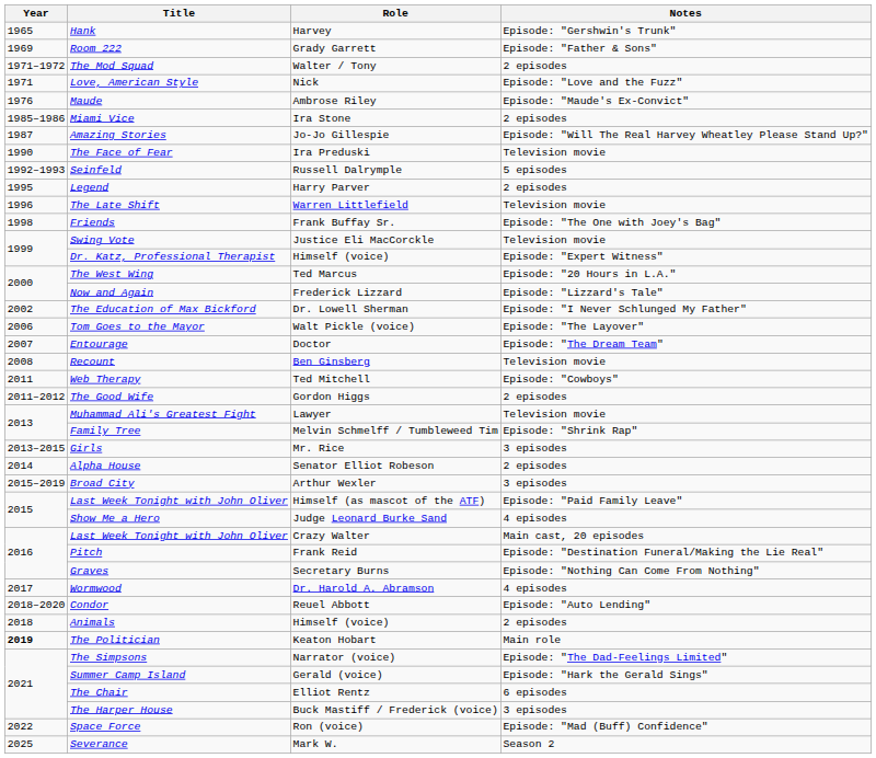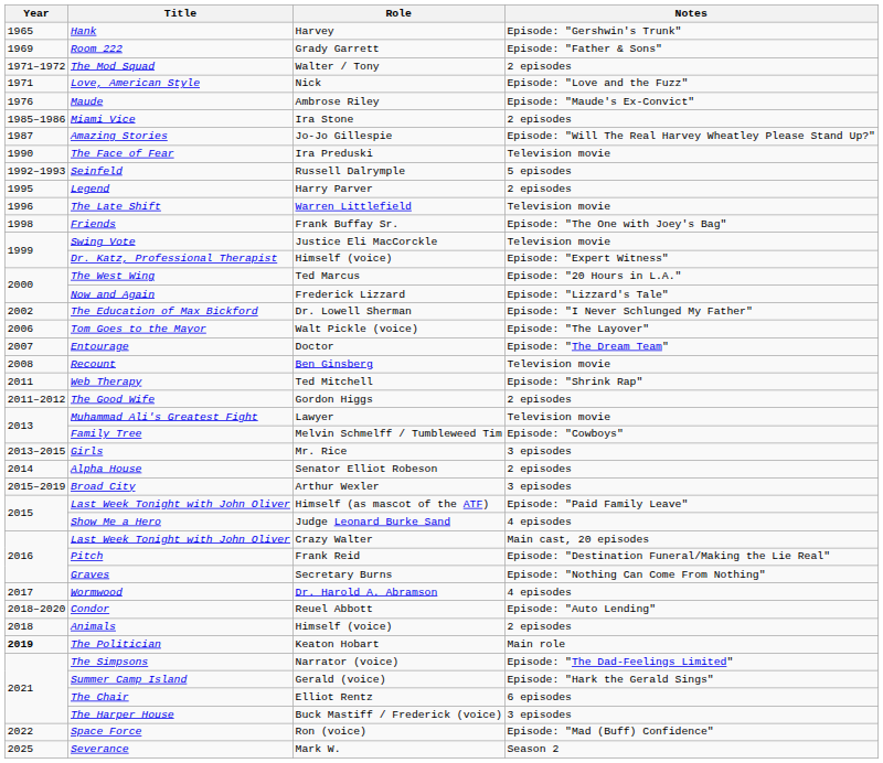 <table class="wikitable sortable">
 <tr>
 <th>Year</th>
 <th>Title</th>
 <th>Role</th>
 <th class="unsortable">Notes</th>
 </tr>
 <tr>
 <td>1965</td>
 <td><em><a href='#'>Hank</a></em></td>
 <td>Harvey</td>
 <td>Episode: "Gershwin's Trunk"</td>
 </tr>
 <tr>
 <td>1969</td>
 <td><em><a href='#'>Room 222</a></em></td>
 <td>Grady Garrett</td>
 <td>Episode: "Father & Sons"</td>
 </tr>
 <tr>
 <td>1971–1972</td>
 <td><em><a href='#'>The Mod Squad</a></em></td>
 <td>Walter / Tony</td>
 <td>2 episodes</td>
 </tr>
 <tr>
 <td>1971</td>
 <td><em><a href='#'>Love, American Style</a></em></td>
 <td>Nick</td>
 <td>Episode: "Love and the Fuzz"</td>
 </tr>
 <tr>
 <td>1976</td>
 <td><em><a href='#'>Maude</a></em></td>
 <td>Ambrose Riley</td>
 <td>Episode: "Maude's Ex-Convict"</td>
 </tr>
 <tr>
 <td>1985–1986</td>
 <td><em><a href='#'>Miami Vice</a></em></td>
 <td>Ira Stone</td>
 <td>2 episodes</td>
 </tr>
 <tr>
 <td>1987</td>
 <td><em><a href='#'>Amazing Stories</a></em></td>
 <td>Jo-Jo Gillespie</td>
 <td>Episode: "Will The Real Harvey Wheatley Please Stand Up?"</td>
 </tr>
 <tr>
 <td>1990</td>
 <td><em><a href='#'>The Face of Fear</a></em></td>
 <td>Ira Preduski</td>
 <td>Television movie</td>
 </tr>
 <tr>
 <td>1992–1993</td>
 <td><em><a href='#'>Seinfeld</a></em></td>
 <td>Russell Dalrymple</td>
 <td>5 episodes</td>
 </tr>
 <tr>
 <td>1995</td>
 <td><em><a href='#'>Legend</a></em></td>
 <td>Harry Parver</td>
 <td>2 episodes</td>
 </tr>
 <tr>
 <td>1996</td>
 <td><em><a href='#'>The Late Shift</a></em></td>
 <td><a href='#'>Warren Littlefield</a></td>
 <td>Television movie</td>
 </tr>
 <tr>
 <td>1998</td>
 <td><em><a href='#'>Friends</a></em></td>
 <td>Frank Buffay Sr.</td>
 <td>Episode: "The One with Joey's Bag"</td>
 </tr>
 <tr>
 <td rowspan="2">1999</td>
 <td><em><a href='#'>Swing Vote</a></em></td>
 <td>Justice Eli MacCorckle</td>
 <td>Television movie</td>
 </tr>
 <tr>
 <td><em><a href='#'>Dr. Katz, Professional Therapist</a></em></td>
 <td>Himself (voice)</td>
 <td>Episode: "Expert Witness"</td>
 </tr>
 <tr>
 <td rowspan="2">2000</td>
 <td><em><a href='#'>The West Wing</a></em></td>
 <td>Ted Marcus</td>
 <td>Episode: "20 Hours in L.A."</td>
 </tr>
 <tr>
 <td><em><a href='#'>Now and Again</a></em></td>
 <td>Frederick Lizzard</td>
 <td>Episode: "Lizzard's Tale"</td>
 </tr>
 <tr>
 <td>2002</td>
 <td><em><a href='#'>The Education of Max Bickford</a></em></td>
 <td>Dr. Lowell Sherman</td>
 <td>Episode: "I Never Schlunged My Father"</td>
 </tr>
 <tr>
 <td>2006</td>
 <td><em><a href='#'>Tom Goes to the Mayor</a></em></td>
 <td>Walt Pickle (voice)</td>
 <td>Episode: "The Layover"</td>
 </tr>
 <tr>
 <td>2007</td>
 <td><em><a href='#'>Entourage</a></em></td>
 <td>Doctor</td>
 <td>Episode: "<a href='#'>The Dream Team</a>"</td>
 </tr>
 <tr>
 <td>2008</td>
 <td><em><a href='#'>Recount</a></em></td>
 <td><a href='#'>Ben Ginsberg</a></td>
 <td>Television movie</td>
 </tr>
 <tr>
 <td>2011</td>
 <td><em><a href='#'>Web Therapy</a></em></td>
 <td>Ted Mitchell</td>
-<td>Episode: "Cowboys"</td>
+<td>Episode: "Shrink Rap"</td>
 </tr>
 <tr>
 <td>2011–2012</td>
 <td><em><a href='#'>The Good Wife</a></em></td>
 <td>Gordon Higgs</td>
 <td>2 episodes</td>
 </tr>
 <tr>
 <td rowspan="2">2013</td>
 <td><em><a href='#'>Muhammad Ali's Greatest Fight</a></em></td>
 <td>Lawyer</td>
 <td>Television movie</td>
 </tr>
 <tr>
 <td><em><a href='#'>Family Tree</a></em></td>
 <td>Melvin Schmelff / Tumbleweed Tim</td>
-<td>Episode: "Shrink Rap"</td>
+<td>Episode: "Cowboys"</td>
 </tr>
 <tr>
 <td>2013–2015</td>
 <td><em><a href='#'>Girls</a></em></td>
 <td>Mr. Rice</td>
 <td>3 episodes</td>
 </tr>
 <tr>
 <td>2014</td>
 <td><em><a href='#'>Alpha House</a></em></td>
 <td>Senator Elliot Robeson</td>
 <td>2 episodes</td>
 </tr>
 <tr>
 <td>2015–2019</td>
 <td><em><a href='#'>Broad City</a></em></td>
 <td>Arthur Wexler</td>
 <td>3 episodes</td>
 </tr>
 <tr>
 <td rowspan="2">2015</td>
 <td><em><a href='#'>Last Week Tonight with John Oliver</a></em></td>
 <td>Himself (as mascot of the <a href='#'>ATF</a>)</td>
 <td>Episode: "Paid Family Leave"</td>
 </tr>
 <tr>
 <td><em><a href='#'>Show Me a Hero</a></em></td>
 <td>Judge <a href='#'>Leonard Burke Sand</a></td>
 <td>4 episodes</td>
 </tr>
 <tr>
 <td rowspan="3">2016</td>
 <td><em><a href='#'>Last Week Tonight with John Oliver</a></em></td>
 <td>Crazy Walter</td>
 <td>Main cast, 20 episodes</td>
 </tr>
 <tr>
 <td><em><a href='#'>Pitch</a></em></td>
 <td>Frank Reid</td>
 <td>Episode: "Destination Funeral/Making the Lie Real"</td>
 </tr>
 <tr>
 <td><em><a href='#'>Graves</a></em></td>
 <td>Secretary Burns</td>
 <td>Episode: "Nothing Can Come From Nothing"</td>
 </tr>
 <tr>
 <td>2017</td>
 <td><em><a href='#'>Wormwood</a></em></td>
 <td><a href='#'>Dr. Harold A. Abramson</a></td>
 <td>4 episodes</td>
 </tr>
 <tr>
 <td>2018–2020</td>
 <td><em><a href='#'>Condor</a></em></td>
 <td>Reuel Abbott</td>
 <td>Episode: "Auto Lending"</td>
 </tr>
 <tr>
 <td>2018</td>
 <td><em><a href='#'>Animals</a></em></td>
 <td>Himself (voice)</td>
 <td>2 episodes</td>
 </tr>
 <tr>
 <td><strong>2019</strong></td>
 <td><em><a href='#'>The Politician</a></em></td>
 <td>Keaton Hobart</td>
 <td>Main role</td>
 </tr>
 <tr>
 <td rowspan="4">2021</td>
 <td><em><a href='#'>The Simpsons</a></em></td>
 <td>Narrator (voice)</td>
 <td>Episode: "<a href='#'>The Dad-Feelings Limited</a>"</td>
 </tr>
 <tr>
 <td><em><a href='#'>Summer Camp Island</a></em></td>
 <td>Gerald (voice)</td>
 <td>Episode: "Hark the Gerald Sings"</td>
 </tr>
 <tr>
 <td><em><a href='#'>The Chair</a></em></td>
 <td>Elliot Rentz</td>
 <td>6 episodes</td>
 </tr>
 <tr>
 <td><em><a href='#'>The Harper House</a></em></td>
 <td>Buck Mastiff / Frederick (voice)</td>
 <td>3 episodes</td>
 </tr>
 <tr>
 <td>2022</td>
 <td><em><a href='#'>Space Force</a></em></td>
 <td>Ron (voice)</td>
 <td>Episode: "Mad (Buff) Confidence"</td>
 </tr>
 <tr>
 <td>2025</td>
 <td><em><a href='#'>Severance</a></em></td>
 <td>Mark W.</td>
 <td>Season 2</td>
 </tr>
 </table>
